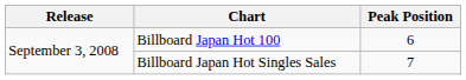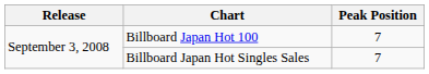 <table class="wikitable" width="500px">
 <tr>
 <th>Release</th>
 <th>Chart</th>
 <th>Peak Position</th>
 </tr>
 <tr>
 <td rowspan="2">September 3, 2008</td>
 <td>Billboard <a href='#'>Japan Hot 100</a></td>
-<td align="center">6</td>
+<td align="center">7</td>
 </tr>
 <tr>
 <td>Billboard Japan Hot Singles Sales</td>
 <td align="center">7</td>
 </tr>
 </table>
